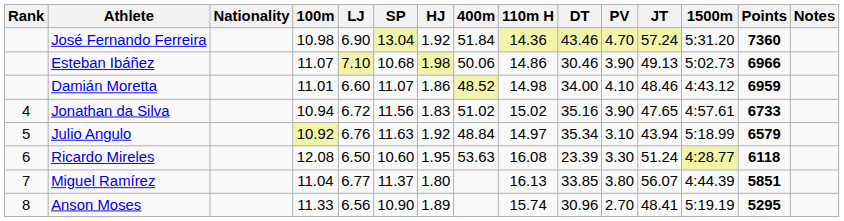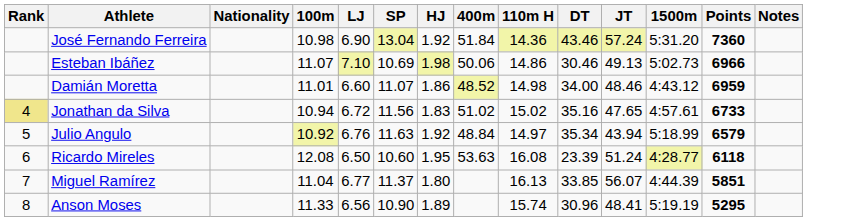 <table class="wikitable sortable" style=" text-align:center;">
 <tr>
 <th>Rank</th>
 <th>Athlete</th>
 <th>Nationality</th>
 <th>100m</th>
 <th>LJ</th>
 <th>SP</th>
 <th>HJ</th>
 <th>400m</th>
 <th>110m H</th>
 <th>DT</th>
-<th>PV</th>
 <th>JT</th>
 <th>1500m</th>
 <th>Points</th>
 <th>Notes</th>
 </tr>
 <tr>
 <td></td>
 <td align=left><a href='#'>José Fernando Ferreira</a></td>
 <td align=left></td>
 <td>10.98</td>
 <td>6.90</td>
 <td bgcolor=#F2F5A9>13.04</td>
 <td>1.92</td>
 <td>51.84</td>
 <td bgcolor=#F2F5A9>14.36</td>
 <td bgcolor=#F2F5A9>43.46</td>
-<td bgcolor=#F2F5A9>4.70</td>
 <td bgcolor=#F2F5A9>57.24</td>
 <td>5:31.20</td>
 <td><strong>7360</strong></td>
 <td></td>
 </tr>
 <tr>
 <td></td>
 <td align=left><a href='#'>Esteban Ibáñez</a></td>
 <td align=left></td>
 <td>11.07</td>
 <td bgcolor=#F2F5A9>7.10</td>
-<td>10.68</td>
+<td>10.69</td>
 <td bgcolor=#F2F5A9>1.98</td>
 <td>50.06</td>
 <td>14.86</td>
 <td>30.46</td>
-<td>3.90</td>
 <td>49.13</td>
 <td>5:02.73</td>
 <td><strong>6966</strong></td>
 <td></td>
 </tr>
 <tr>
 <td></td>
 <td align=left><a href='#'>Damián Moretta</a></td>
 <td align=left></td>
 <td>11.01</td>
 <td>6.60</td>
 <td>11.07</td>
 <td>1.86</td>
 <td bgcolor=#F2F5A9>48.52</td>
 <td>14.98</td>
 <td>34.00</td>
-<td>4.10</td>
 <td>48.46</td>
 <td>4:43.12</td>
 <td><strong>6959</strong></td>
 <td></td>
 </tr>
 <tr>
-<td>4</td>
+<td style="background: khaki;">4</td>
 <td align=left><a href='#'>Jonathan da Silva</a></td>
 <td align=left></td>
 <td>10.94</td>
 <td>6.72</td>
 <td>11.56</td>
 <td>1.83</td>
 <td>51.02</td>
 <td>15.02</td>
 <td>35.16</td>
-<td>3.90</td>
 <td>47.65</td>
 <td>4:57.61</td>
 <td><strong>6733</strong></td>
 <td></td>
 </tr>
 <tr>
 <td>5</td>
 <td align=left><a href='#'>Julio Angulo</a></td>
 <td align=left></td>
 <td bgcolor=#F2F5A9>10.92</td>
 <td>6.76</td>
 <td>11.63</td>
 <td>1.92</td>
 <td>48.84</td>
 <td>14.97</td>
 <td>35.34</td>
-<td>3.10</td>
 <td>43.94</td>
 <td>5:18.99</td>
 <td><strong>6579</strong></td>
 <td></td>
 </tr>
 <tr>
 <td>6</td>
 <td align=left><a href='#'>Ricardo Mireles</a></td>
 <td align=left></td>
 <td>12.08</td>
 <td>6.50</td>
 <td>10.60</td>
 <td>1.95</td>
 <td>53.63</td>
 <td>16.08</td>
 <td>23.39</td>
-<td>3.30</td>
 <td>51.24</td>
 <td bgcolor=#F2F5A9>4:28.77</td>
 <td><strong>6118</strong></td>
 <td></td>
 </tr>
 <tr>
 <td>7</td>
 <td align=left><a href='#'>Miguel Ramírez</a></td>
 <td align=left></td>
 <td>11.04</td>
 <td>6.77</td>
 <td>11.37</td>
 <td>1.80</td>
 <td></td>
 <td>16.13</td>
 <td>33.85</td>
-<td>3.80</td>
 <td>56.07</td>
 <td>4:44.39</td>
 <td><strong>5851</strong></td>
 <td></td>
 </tr>
 <tr>
 <td>8</td>
 <td align=left><a href='#'>Anson Moses</a></td>
 <td align=left></td>
 <td>11.33</td>
 <td>6.56</td>
 <td>10.90</td>
 <td>1.89</td>
 <td></td>
 <td>15.74</td>
 <td>30.96</td>
-<td>2.70</td>
 <td>48.41</td>
 <td>5:19.19</td>
 <td><strong>5295</strong></td>
 <td></td>
 </tr>
 </table>
